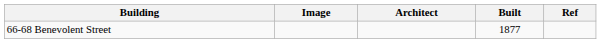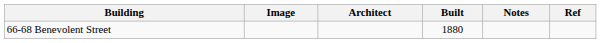 <table class="wikitable sortable" style="width:100%">
 <tr>
 <th>Building</th>
 <th class="unsortable">Image</th>
 <th>Architect</th>
 <th>Built</th>
+<th class="unsortable">Notes</th>
 <th class="unsortable">Ref</th>
 </tr>
 <tr>
 <td>66-68 Benevolent Street</td>
 <td align="center"></td>
 <td></td>
-<td align="center">1877</td>
+<td align="center">1880</td>
+<td></td>
 <td align="center"></td>
 </tr>
 </table>
